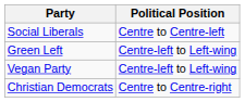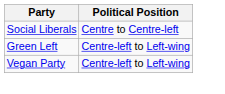 <table class="wikitable mw-collapsible mw-collapsed">
 <tr>
 <th>Party</th>
 <th>Political Position</th>
 </tr>
 <tr>
 <td><a href='#'>Social Liberals</a></td>
 <td><a href='#'>Centre</a> to <a href='#'>Centre-left</a></td>
 </tr>
 <tr>
 <td><a href='#'>Green Left</a></td>
 <td><a href='#'>Centre-left</a> to <a href='#'>Left-wing</a></td>
 </tr>
 <tr>
 <td><a href='#'>Vegan Party</a></td>
 <td><a href='#'>Centre-left</a> to <a href='#'>Left-wing</a></td>
 </tr>
-<tr>
-<td><a href='#'>Christian Democrats</a></td>
-<td><a href='#'>Centre</a> to <a href='#'>Centre-right</a></td>
-</tr>
 </table>
